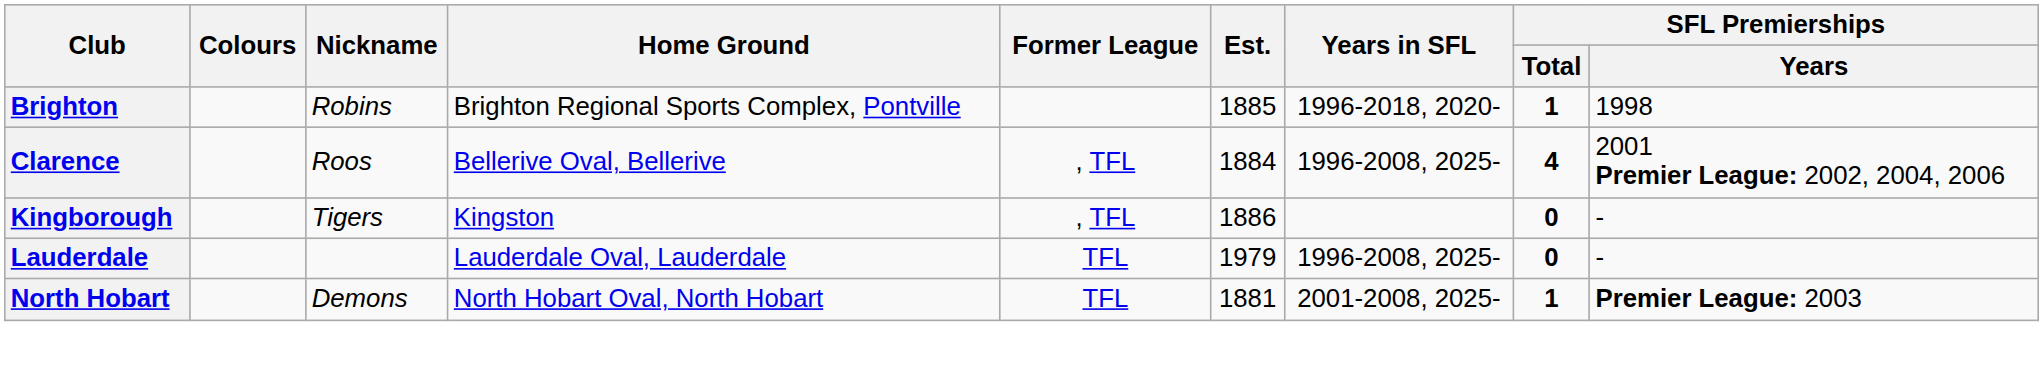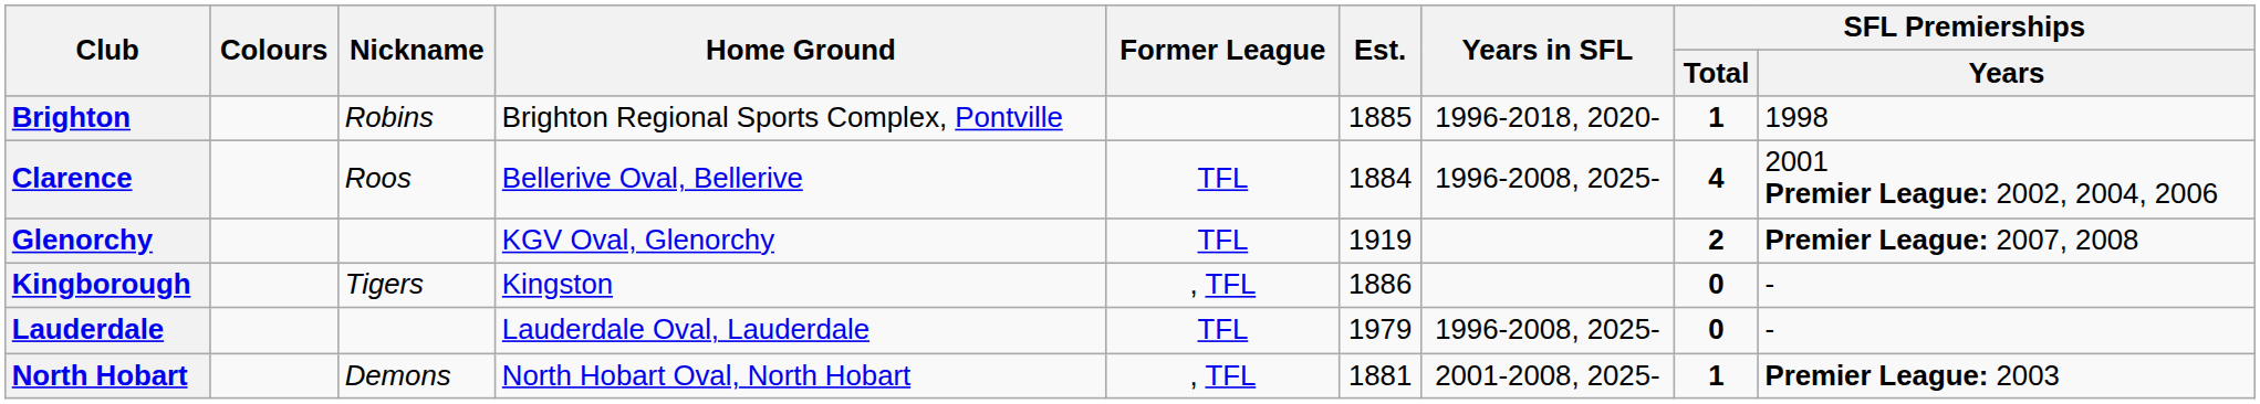 <table class="wikitable sortable" style="text-align:center; width:100%">
 <tr>
 <th rowspan="2">Club</th>
 <th rowspan="2">Colours</th>
 <th rowspan="2">Nickname</th>
 <th rowspan="2">Home Ground</th>
 <th rowspan="2">Former League</th>
 <th rowspan="2">Est.</th>
 <th rowspan="2">Years in SFL</th>
 <th colspan="2">SFL Premierships</th>
 </tr>
 <tr>
 <th>Total</th>
 <th>Years</th>
 </tr>
 <tr>
 <th style="text-align:left"><a href='#'>Brighton</a></th>
 <td></td>
 <td align="left"><em>Robins</em></td>
 <td align="left">Brighton Regional Sports Complex, <a href='#'>Pontville</a></td>
 <td></td>
 <td align="center">1885</td>
 <td align="center">1996-2018, 2020-</td>
 <td align="center"><strong>1</strong></td>
 <td align="left">1998</td>
 </tr>
 <tr>
 <th style="text-align:left"><a href='#'>Clarence</a></th>
 <td></td>
 <td align="left"><em>Roos</em></td>
 <td align="left"><a href='#'>Bellerive Oval, Bellerive</a></td>
-<td>, <a href='#'>TFL</a></td>
+<td><a href='#'>TFL</a></td>
 <td align="center">1884</td>
 <td align="center">1996-2008, 2025-</td>
 <td align="center"><strong>4</strong></td>
 <td align="left">2001<br><strong>Premier League:</strong> 2002, 2004, 2006</td>
+</tr>
+<tr>
+<th style="text-align:left"><a href='#'>Glenorchy</a></th>
+<td></td>
+<td align="left"><em></em></td>
+<td align="left"><a href='#'>KGV Oval, Glenorchy</a></td>
+<td><a href='#'>TFL</a></td>
+<td align="center">1919</td>
+<td align="center"></td>
+<td align="center"><strong>2</strong></td>
+<td align="left"><strong>Premier League:</strong> 2007, 2008</td>
 </tr>
 <tr>
 <th style="text-align:left"><a href='#'>Kingborough</a></th>
 <td></td>
 <td align="left"><em>Tigers</em></td>
 <td align="left"> <a href='#'>Kingston</a></td>
 <td>, <a href='#'>TFL</a></td>
 <td align="center">1886</td>
 <td align="center"></td>
 <td align="center"><strong>0</strong></td>
 <td align="left">-</td>
 </tr>
 <tr>
 <th style="text-align:left"><a href='#'>Lauderdale</a></th>
 <td></td>
 <td align="left"><em></em></td>
 <td align="left"><a href='#'>Lauderdale Oval, Lauderdale</a></td>
 <td><a href='#'>TFL</a></td>
 <td align="center">1979</td>
 <td align="center">1996-2008, 2025-</td>
 <td align="center"><strong>0</strong></td>
 <td align="left">-</td>
 </tr>
 <tr>
 <th style="text-align:left"><a href='#'>North Hobart</a></th>
 <td></td>
 <td align="left"><em>Demons</em></td>
 <td align="left"><a href='#'>North Hobart Oval, North Hobart</a></td>
-<td><a href='#'>TFL</a></td>
+<td>, <a href='#'>TFL</a></td>
 <td align="center">1881</td>
 <td align="center">2001-2008, 2025-</td>
 <td align="center"><strong>1</strong></td>
 <td align="left"><strong>Premier League:</strong> 2003</td>
 </tr>
 </table>
